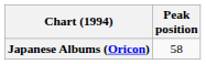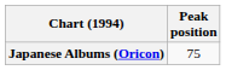 <table class="wikitable plainrowheaders" style="text-align:center">
 <tr>
 <th scope="col">Chart (1994)</th>
 <th scope="col">Peak<br> position</th>
 </tr>
 <tr>
 <th scope="row">Japanese Albums (<a href='#'>Oricon</a>)</th>
-<td>58</td>
+<td>75</td>
 </tr>
 </table>
